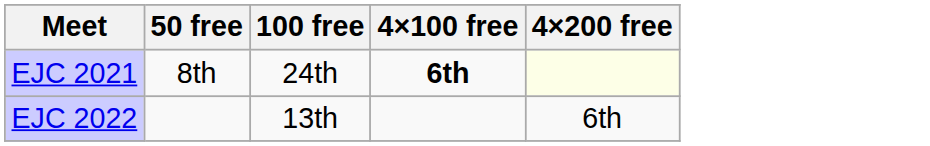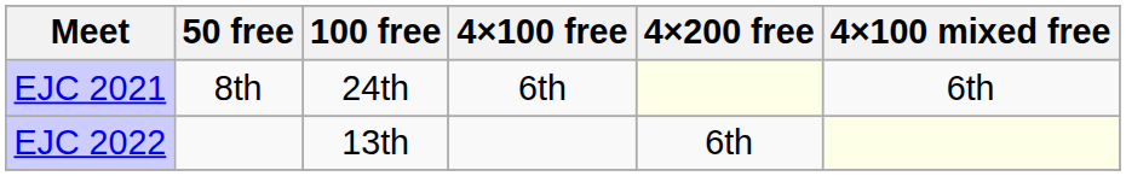 <table class="sortable wikitable">
 <tr>
 <th>Meet</th>
 <th class="unsortable">50 free</th>
 <th class="unsortable">100 free</th>
 <th class="unsortable">4×100 free</th>
 <th class="unsortable">4×200 free</th>
+<th class="unsortable">4×100 mixed free</th>
 </tr>
 <tr>
 <td style="background:#ccccff"><a href='#'>EJC 2021</a></td>
 <td align="center">8th</td>
 <td align="center">24th</td>
-<td align="center"><strong>6th</strong></td>
+<td align="center">6th</td>
 <td style="background:#fdffe7"></td>
+<td align="center">6th</td>
 </tr>
 <tr>
 <td style="background:#ccccff"><a href='#'>EJC 2022</a></td>
 <td align="center"></td>
 <td align="center">13th</td>
 <td align="center"></td>
 <td align="center">6th</td>
+<td style="background:#fdffe7"></td>
 </tr>
 </table>
